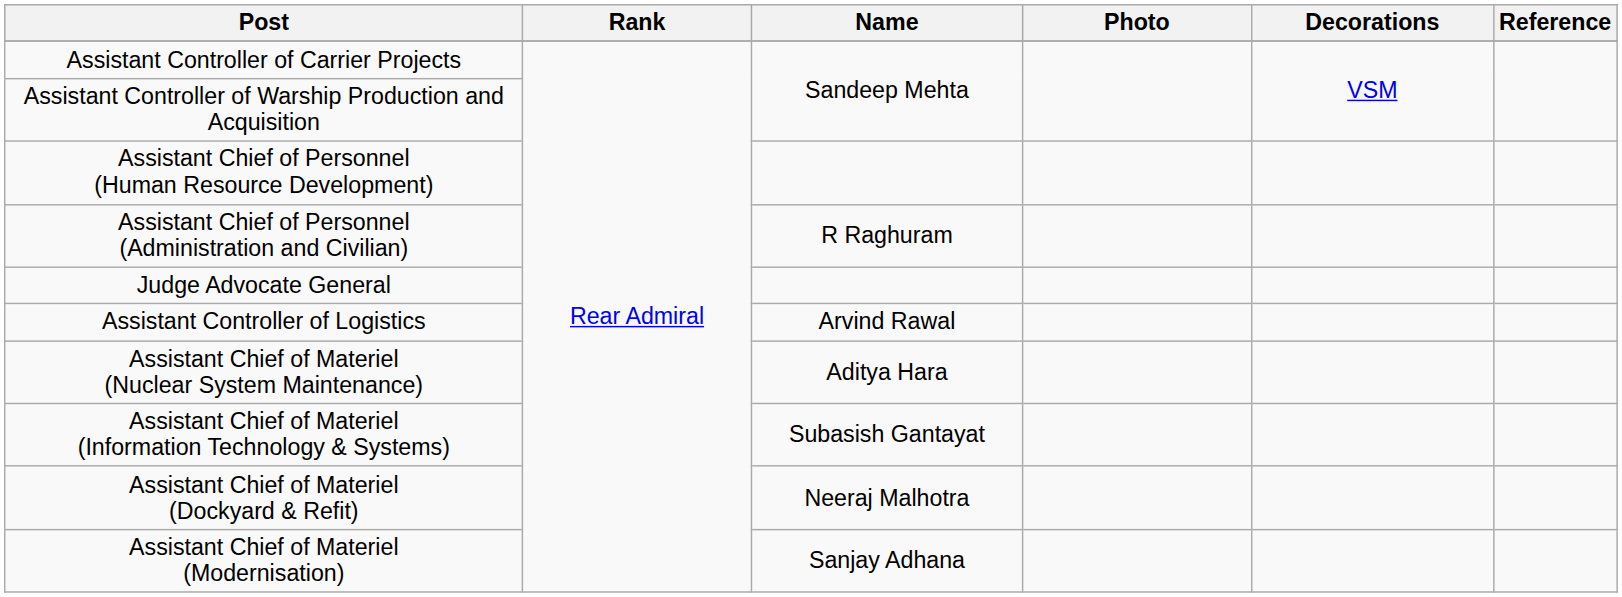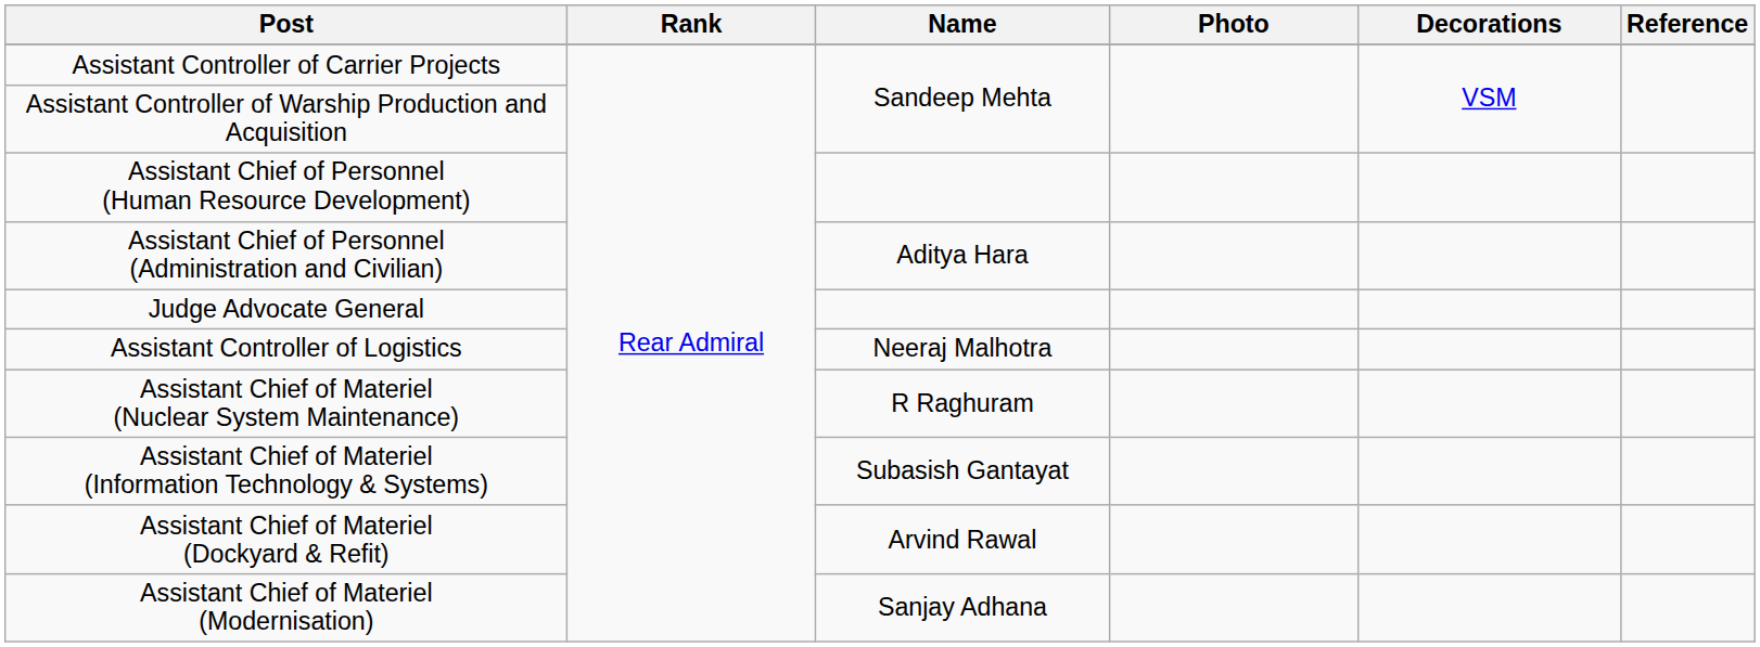 <table class="wikitable" style="text-align:center">
 <tr style="background:#cccccc">
 <th scope="col" style="width: 350px;">Post</th>
 <th scope="col" style="width: 150px;">Rank</th>
 <th scope="col" style="width: 180px;">Name</th>
 <th scope="col" style="width: 150px;">Photo</th>
 <th scope="col" style="width: 160px;">Decorations</th>
 <th scope="col" style="width: 5px;">Reference</th>
 </tr>
 <tr>
 </tr>
 <tr>
 <td>Assistant Controller of Carrier Projects</td>
 <td rowspan="10"><a href='#'>Rear Admiral</a></td>
 <td rowspan="2">Sandeep Mehta</td>
 <td rowspan="2"></td>
 <td rowspan="2"><a href='#'>VSM</a></td>
 <td rowspan="2"></td>
 </tr>
 <tr>
 <td>Assistant Controller of Warship Production and Acquisition</td>
 </tr>
 <tr>
 <td>Assistant Chief of Personnel<br>(Human Resource Development)</td>
 <td></td>
 <td></td>
 <td></td>
 <td></td>
 </tr>
 <tr>
 <td>Assistant Chief of Personnel<br>(Administration and Civilian)</td>
-<td>R Raghuram</td>
+<td>Aditya Hara</td>
 <td></td>
 <td></td>
 <td></td>
 </tr>
 <tr>
 <td>Judge Advocate General</td>
 <td></td>
 <td></td>
 <td></td>
 <td></td>
 </tr>
 <tr>
 <td>Assistant Controller of Logistics</td>
-<td>Arvind Rawal</td>
+<td>Neeraj Malhotra</td>
 <td></td>
 <td></td>
 <td></td>
 </tr>
 <tr>
 <td>Assistant Chief of Materiel<br>(Nuclear System Maintenance)</td>
-<td>Aditya Hara</td>
+<td>R Raghuram</td>
 <td></td>
 <td></td>
 <td></td>
 </tr>
 <tr>
 <td>Assistant Chief of Materiel<br>(Information Technology & Systems)</td>
 <td>Subasish Gantayat</td>
 <td></td>
 <td></td>
 <td></td>
 </tr>
 <tr>
 <td>Assistant Chief of Materiel<br>(Dockyard & Refit)</td>
-<td>Neeraj Malhotra</td>
+<td>Arvind Rawal</td>
 <td></td>
 <td></td>
 <td></td>
 </tr>
 <tr>
 <td>Assistant Chief of Materiel<br>(Modernisation)</td>
 <td>Sanjay Adhana</td>
 <td></td>
 <td></td>
 <td></td>
 </tr>
 </table>
